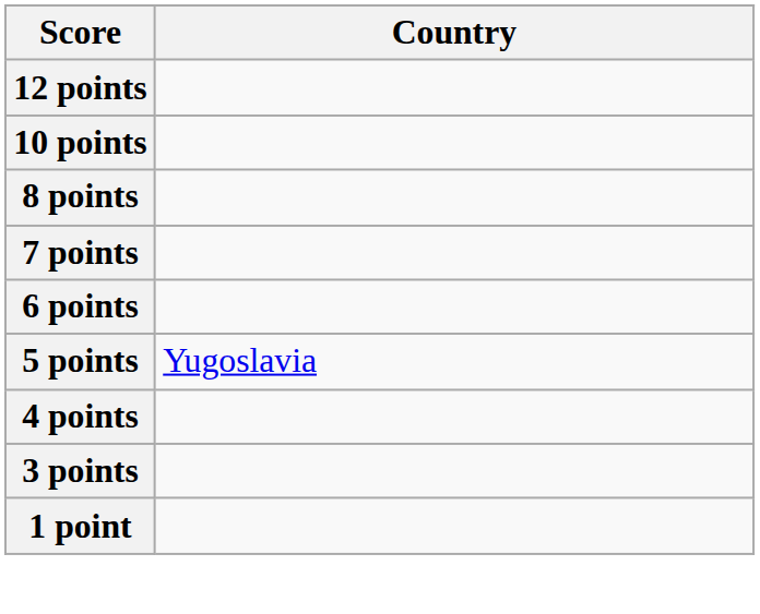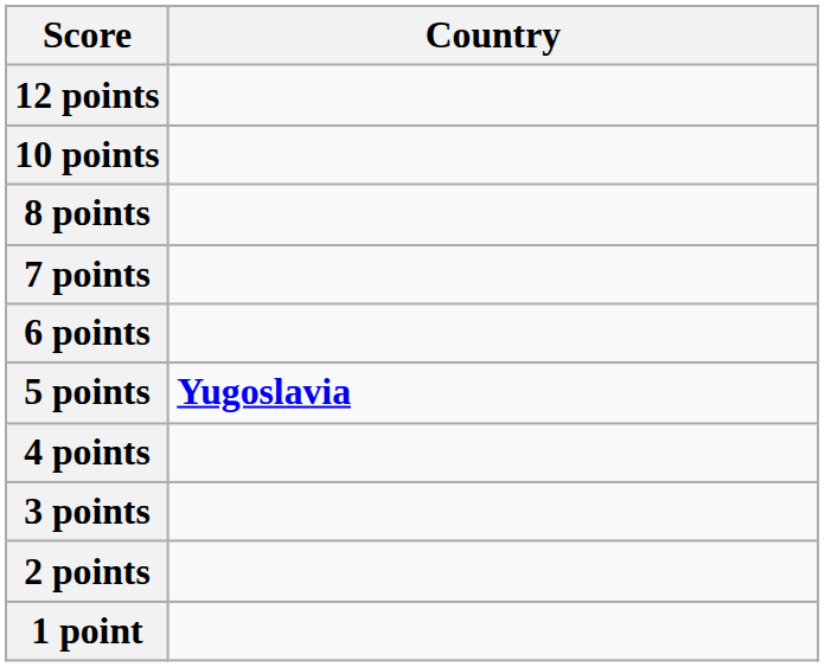 <table class="wikitable">
 <tr>
 </tr>
 <tr>
 <th scope="col" width="20%">Score</th>
 <th scope="col">Country</th>
 </tr>
 <tr>
 <th scope="row">12 points</th>
 <td></td>
 </tr>
 <tr>
 <th scope="row">10 points</th>
 <td></td>
 </tr>
 <tr>
 <th scope="row">8 points</th>
 <td></td>
 </tr>
 <tr>
 <th scope="row">7 points</th>
 <td></td>
 </tr>
 <tr>
 <th scope="row">6 points</th>
 <td></td>
 </tr>
 <tr>
 <th scope="row">5 points</th>
-<td> <a href='#'>Yugoslavia</a></td>
+<td><strong> <a href='#'>Yugoslavia</a></strong></td>
 </tr>
 <tr>
 <th scope="row">4 points</th>
 <td></td>
 </tr>
 <tr>
 <th scope="row">3 points</th>
 <td></td>
 </tr>
 <tr>
+<th scope="row">2 points</th>
+<td></td>
+</tr>
+<tr>
 <th scope="row">1 point</th>
 <td></td>
 </tr>
 </table>
